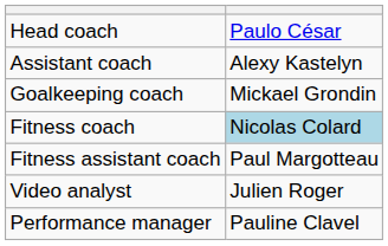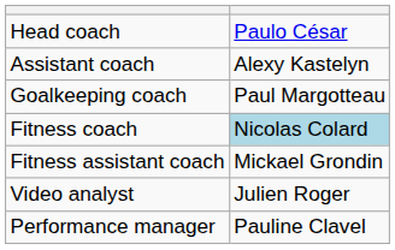 <table class="wikitable plainrowheaders sortable" style="text-align:left">
 <tr>
 <th></th>
 <th></th>
 </tr>
 <tr>
 <td>Head coach</td>
 <td> <a href='#'>Paulo César</a></td>
 </tr>
 <tr>
 <td>Assistant coach</td>
 <td> Alexy Kastelyn</td>
 </tr>
 <tr>
 <td>Goalkeeping coach</td>
-<td> Mickael Grondin</td>
+<td> Paul Margotteau</td>
 </tr>
 <tr>
 <td>Fitness coach</td>
 <td style="background: lightblue;"> Nicolas Colard</td>
 </tr>
 <tr>
 <td>Fitness assistant coach</td>
-<td> Paul Margotteau</td>
+<td> Mickael Grondin</td>
 </tr>
 <tr>
 <td>Video analyst</td>
 <td> Julien Roger</td>
 </tr>
 <tr>
 <td>Performance manager</td>
 <td> Pauline Clavel</td>
 </tr>
 </table>
